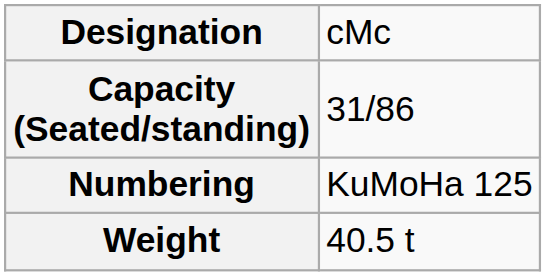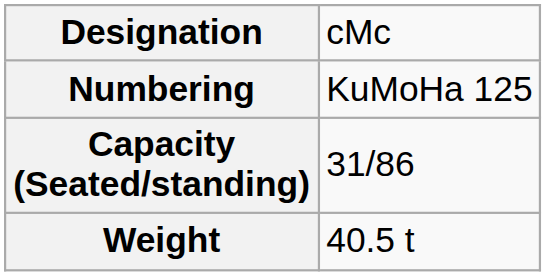 <table class="wikitable">
 <tr>
 <th>Designation</th>
 <td>cMc</td>
 </tr>
 <tr>
+<th>Numbering</th>
+<td>KuMoHa 125</td>
+</tr>
+<tr>
 <th>Capacity<br>(Seated/standing)</th>
 <td>31/86</td>
-</tr>
-<tr>
-<th>Numbering</th>
-<td>KuMoHa 125</td>
 </tr>
 <tr>
 <th>Weight</th>
 <td>40.5 t</td>
 </tr>
 </table>
